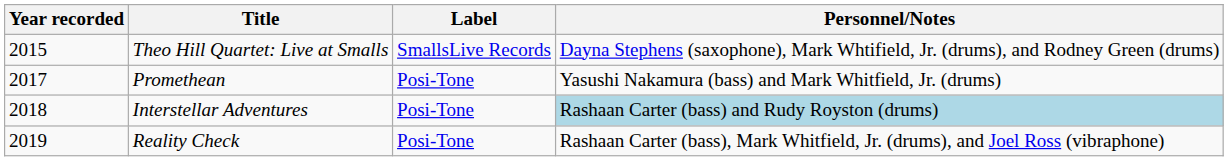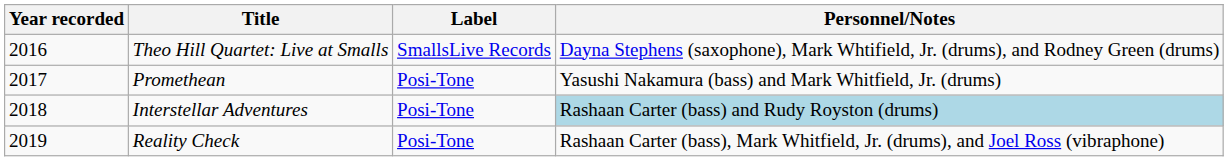 <table class="wikitable sortable">
 <tr>
 <th>Year recorded</th>
 <th>Title</th>
 <th>Label</th>
 <th>Personnel/Notes</th>
 </tr>
 <tr>
-<td>2015</td>
+<td>2016</td>
 <td><em>Theo Hill Quartet: Live at Smalls</em></td>
 <td><a href='#'>SmallsLive Records</a></td>
 <td><a href='#'>Dayna Stephens</a> (saxophone), Mark Whtifield, Jr. (drums), and Rodney Green (drums)</td>
 </tr>
 <tr>
 <td>2017</td>
 <td><em>Promethean</em></td>
 <td><a href='#'>Posi-Tone</a></td>
 <td>Yasushi Nakamura (bass) and Mark Whitfield, Jr. (drums)</td>
 </tr>
 <tr>
 <td>2018</td>
 <td><em>Interstellar Adventures</em></td>
 <td><a href='#'>Posi-Tone</a></td>
 <td style="background: lightblue;">Rashaan Carter (bass) and Rudy Royston (drums)</td>
 </tr>
 <tr>
 <td>2019</td>
 <td><em>Reality Check</em></td>
 <td><a href='#'>Posi-Tone</a></td>
 <td>Rashaan Carter (bass), Mark Whitfield, Jr. (drums), and <a href='#'>Joel Ross</a> (vibraphone)</td>
 </tr>
 </table>
